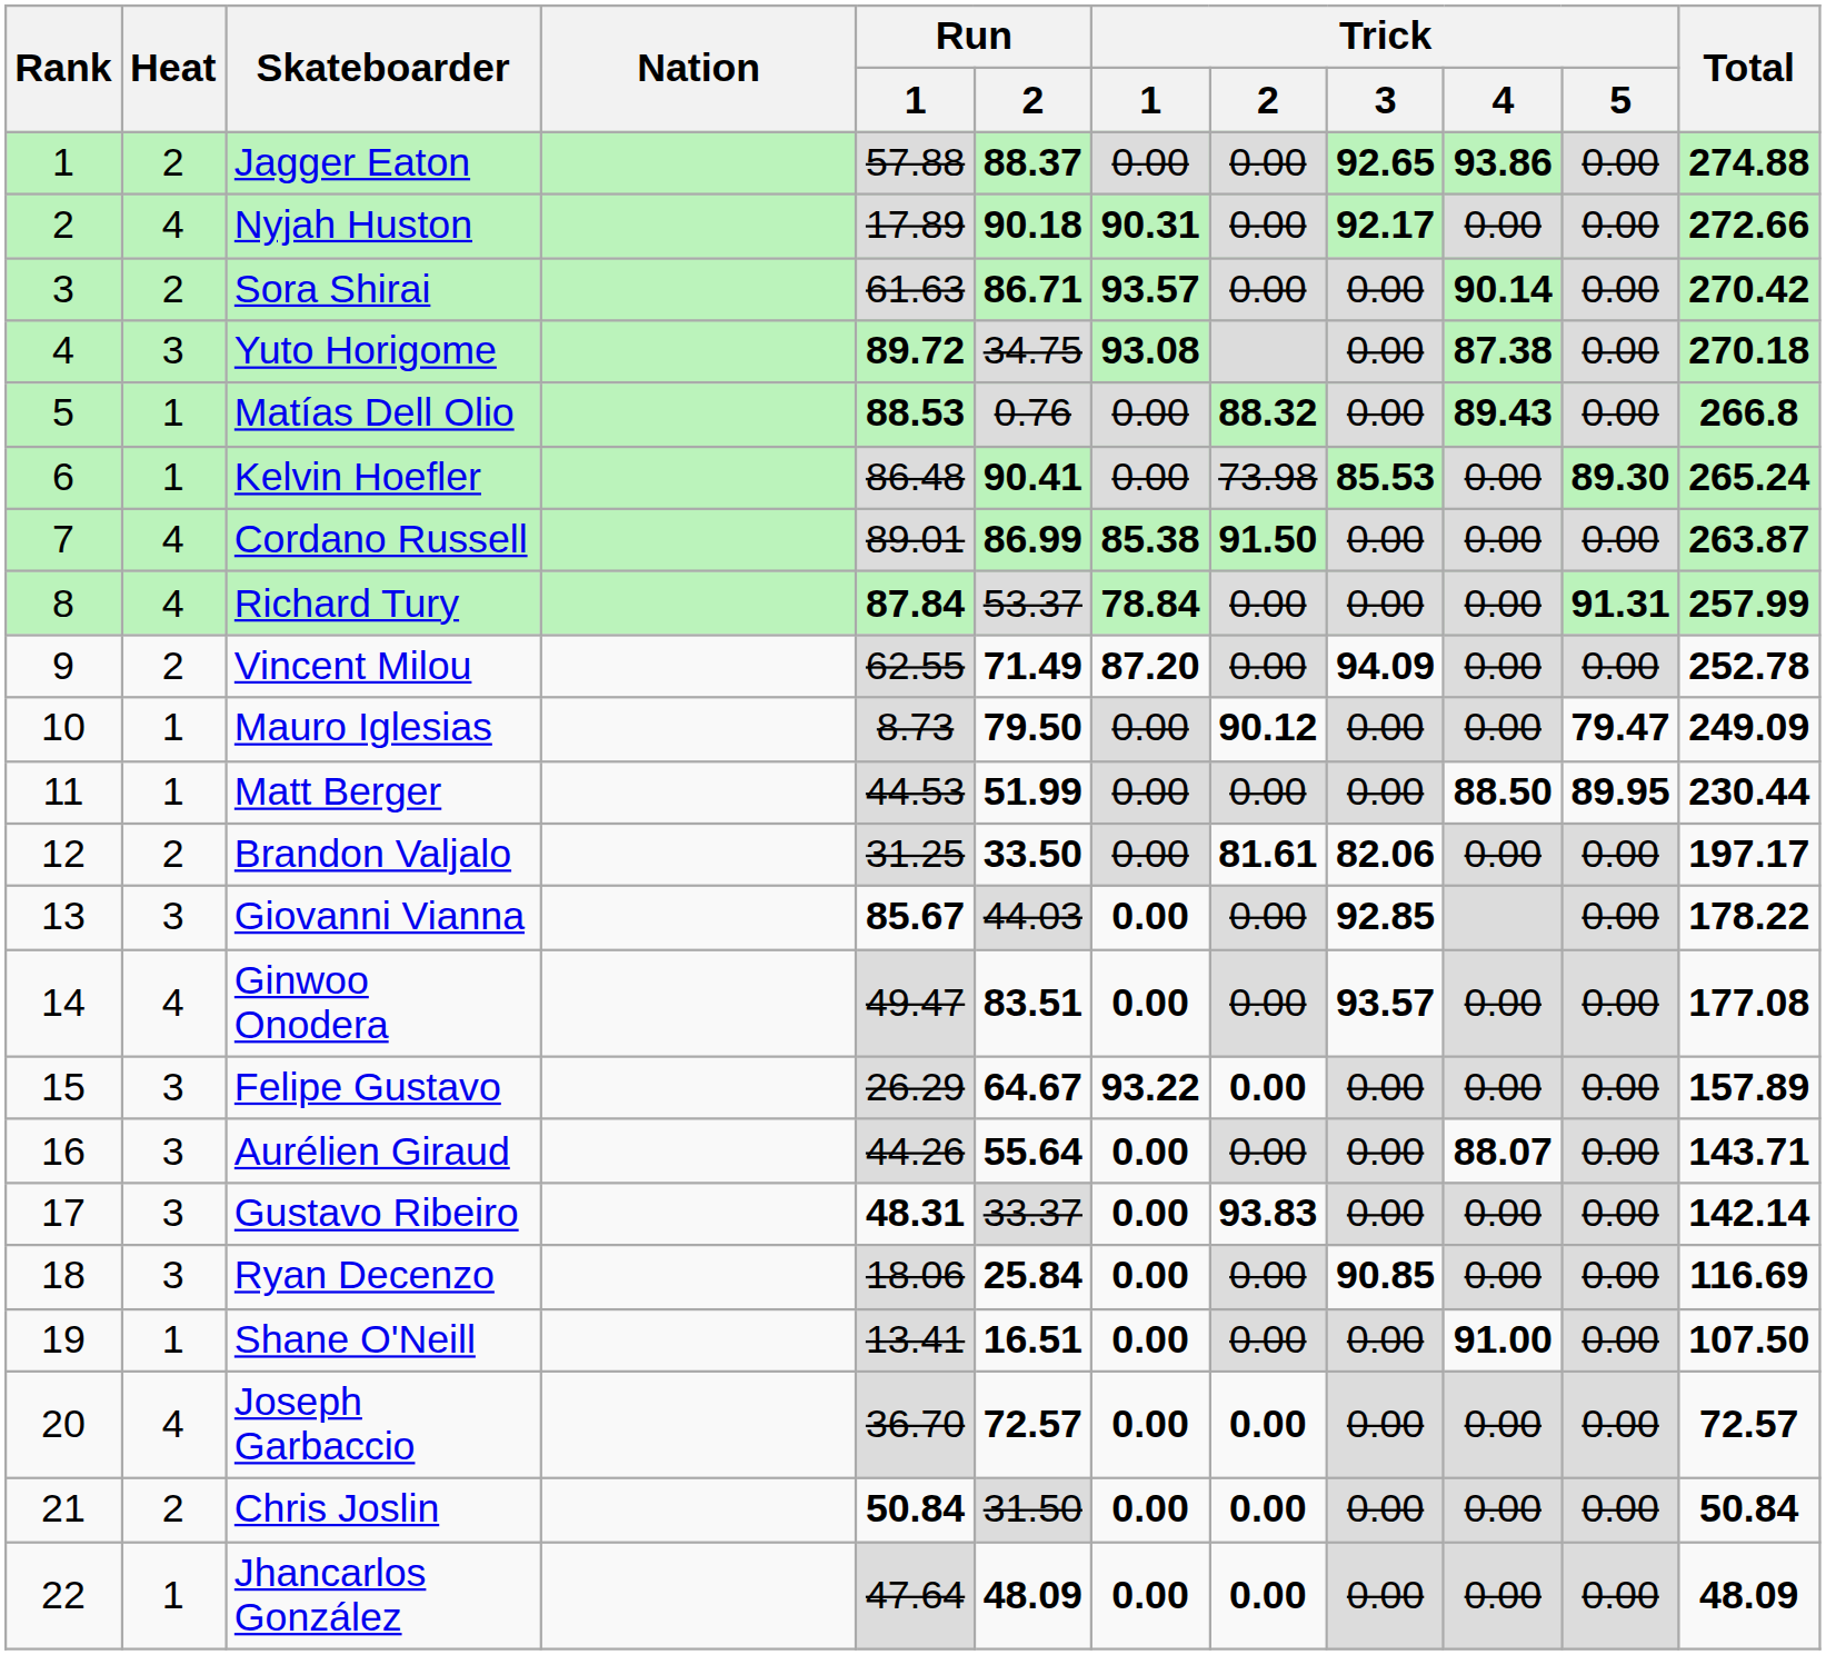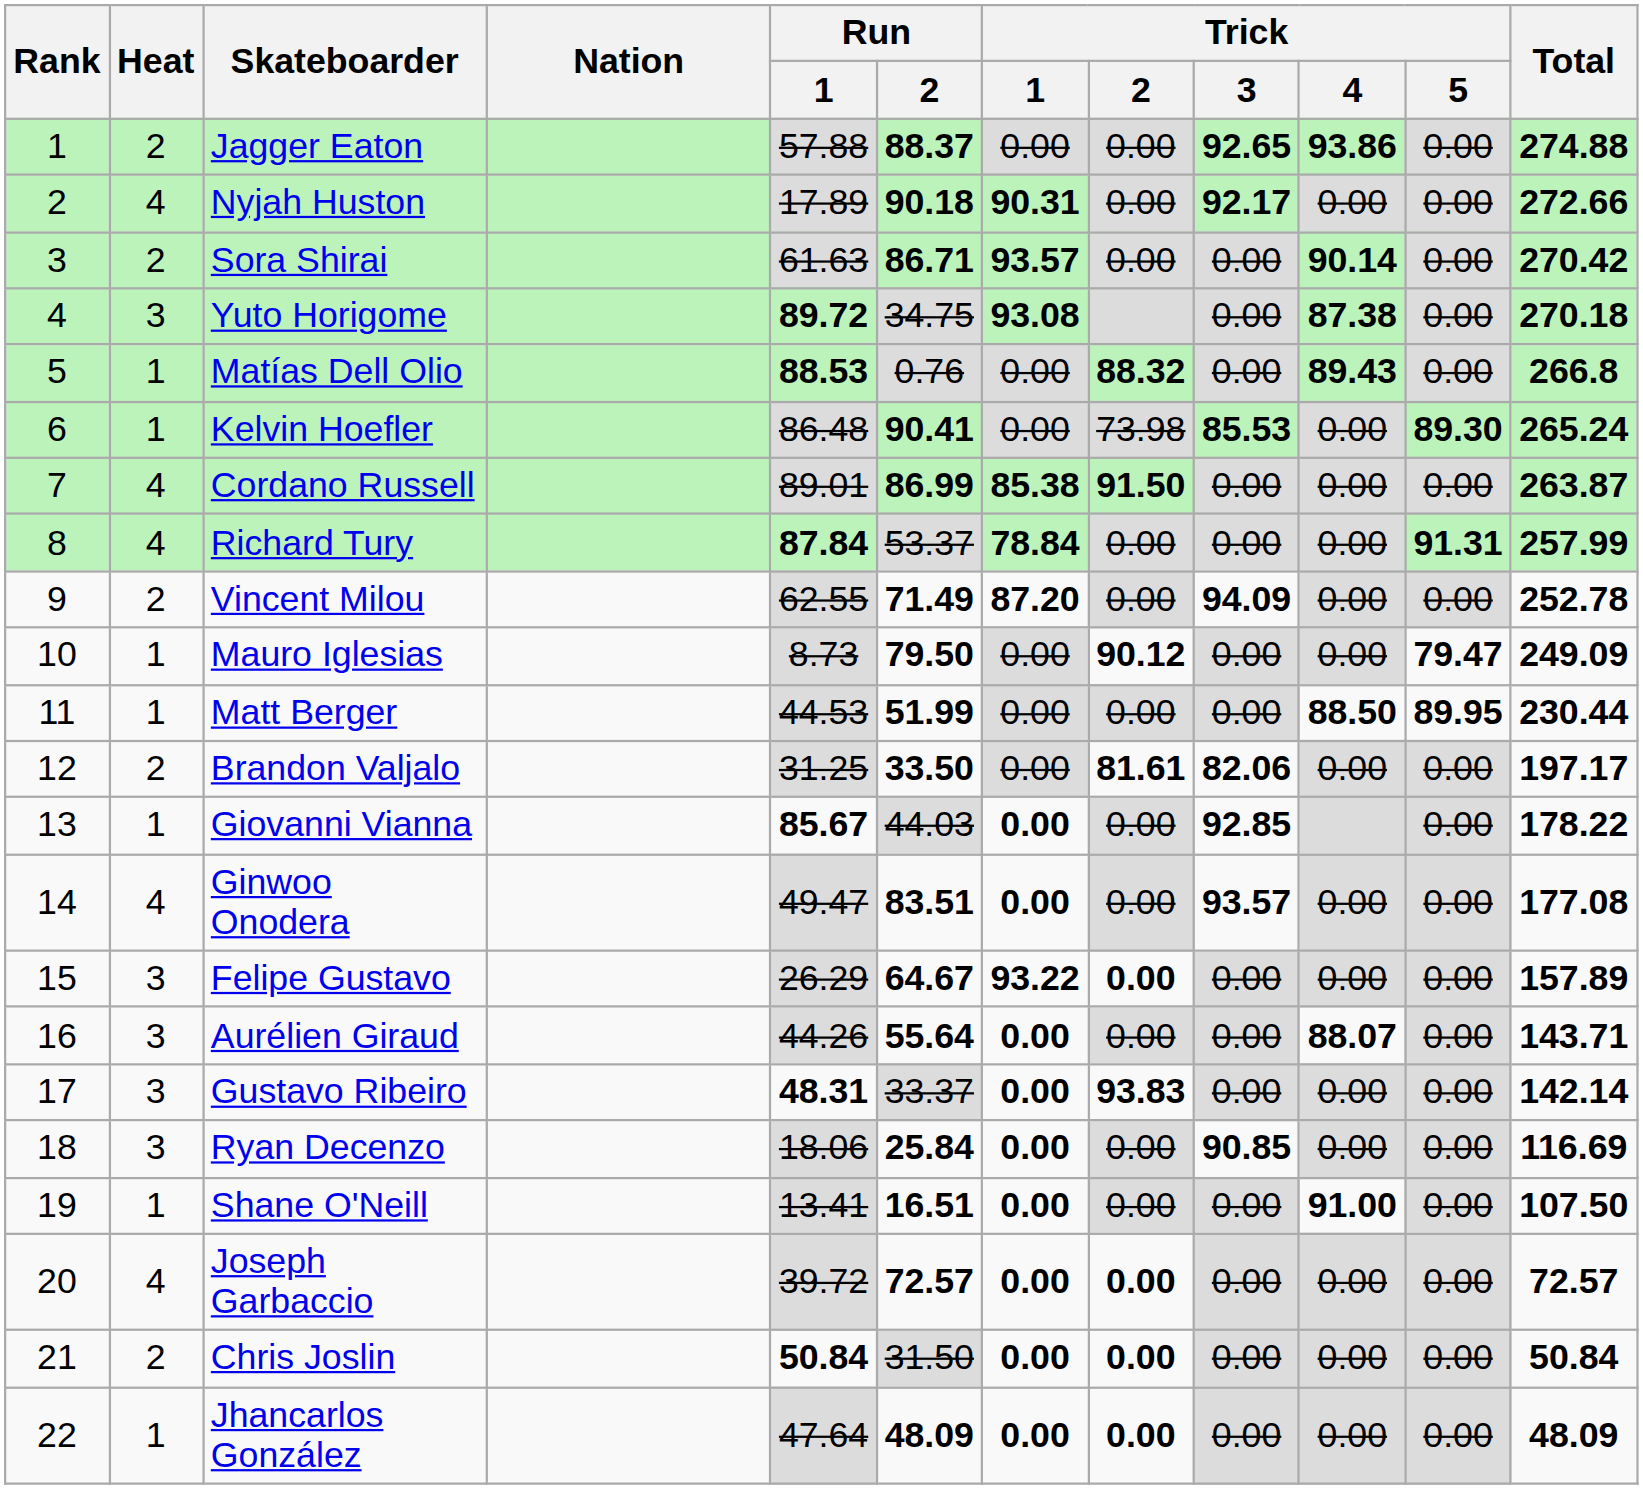 <table class="wikitable sortable" style="text-align:center">
 <tr>
 <th rowspan="2" width="30">Rank</th>
 <th rowspan="2" width="30">Heat</th>
 <th rowspan="2" width="120">Skateboarder</th>
 <th rowspan="2" width="120">Nation</th>
 <th colspan="2">Run</th>
 <th colspan="5">Trick</th>
 <th rowspan="2" width="30">Total</th>
 </tr>
 <tr>
 <th width="20">1</th>
 <th width="20">2</th>
 <th width="20">1</th>
 <th width="20">2</th>
 <th width="20">3</th>
 <th width="20">4</th>
 <th width="20">5</th>
 </tr>
 <tr bgcolor="bbf3bb">
 <td>1</td>
 <td>2</td>
 <td align="left"><a href='#'>Jagger Eaton</a></td>
 <td align="left"></td>
 <td bgcolor="gainsboro"><s>57.88</s></td>
 <td><strong>88.37</strong></td>
 <td bgcolor="gainsboro"><s>0.00</s></td>
 <td bgcolor="gainsboro"><s>0.00</s></td>
 <td><strong>92.65</strong></td>
 <td><strong>93.86</strong></td>
 <td bgcolor="gainsboro"><s>0.00</s></td>
 <td><strong>274.88</strong></td>
 </tr>
 <tr bgcolor="bbf3bb">
 <td>2</td>
 <td>4</td>
 <td align="left"><a href='#'>Nyjah Huston</a></td>
 <td align="left"></td>
 <td bgcolor="gainsboro"><s>17.89</s></td>
 <td><strong>90.18</strong></td>
 <td><strong>90.31</strong></td>
 <td bgcolor="gainsboro"><s>0.00</s></td>
 <td><strong>92.17</strong></td>
 <td bgcolor="gainsboro"><s>0.00</s></td>
 <td bgcolor="gainsboro"><s>0.00</s></td>
 <td><strong>272.66</strong></td>
 </tr>
 <tr bgcolor="bbf3bb">
 <td>3</td>
 <td>2</td>
 <td align="left"><a href='#'>Sora Shirai</a></td>
 <td align="left"></td>
 <td bgcolor="gainsboro"><s>61.63</s></td>
 <td><strong>86.71</strong></td>
 <td><strong>93.57</strong></td>
 <td bgcolor="gainsboro"><s>0.00</s></td>
 <td bgcolor="gainsboro"><s>0.00</s></td>
 <td><strong>90.14</strong></td>
 <td bgcolor="gainsboro"><s>0.00</s></td>
 <td><strong>270.42</strong></td>
 </tr>
 <tr bgcolor="bbf3bb">
 <td>4</td>
 <td>3</td>
 <td align="left"><a href='#'>Yuto Horigome</a></td>
 <td align="left"></td>
 <td><strong>89.72</strong></td>
 <td bgcolor="gainsboro"><s>34.75</s></td>
 <td><strong>93.08</strong></td>
 <td bgcolor="gainsboro"><s></s></td>
 <td bgcolor="gainsboro"><s>0.00</s></td>
 <td><strong>87.38</strong></td>
 <td bgcolor="gainsboro"><s>0.00</s></td>
 <td><strong>270.18</strong></td>
 </tr>
 <tr bgcolor="bbf3bb">
 <td>5</td>
 <td>1</td>
 <td align="left"><a href='#'>Matías Dell Olio</a></td>
 <td align="left"></td>
 <td><strong>88.53</strong></td>
 <td bgcolor="gainsboro"><s>0.76</s></td>
 <td bgcolor="gainsboro"><s>0.00</s></td>
 <td><strong>88.32</strong></td>
 <td bgcolor="gainsboro"><s>0.00</s></td>
 <td><strong>89.43</strong></td>
 <td bgcolor="gainsboro"><s>0.00</s></td>
 <td><strong>266.8</strong></td>
 </tr>
 <tr bgcolor="bbf3bb">
 <td>6</td>
 <td>1</td>
 <td align="left"><a href='#'>Kelvin Hoefler</a></td>
 <td align="left"></td>
 <td bgcolor="gainsboro"><s>86.48</s></td>
 <td><strong>90.41</strong></td>
 <td bgcolor="gainsboro"><s>0.00</s></td>
 <td bgcolor="gainsboro"><s>73.98</s></td>
 <td><strong>85.53</strong></td>
 <td bgcolor="gainsboro"><s>0.00</s></td>
 <td><strong>89.30</strong></td>
 <td><strong>265.24</strong></td>
 </tr>
 <tr bgcolor="bbf3bb">
 <td>7</td>
 <td>4</td>
 <td align="left"><a href='#'>Cordano Russell</a></td>
 <td align="left"></td>
 <td bgcolor="gainsboro"><s>89.01</s></td>
 <td><strong>86.99</strong></td>
 <td><strong>85.38</strong></td>
 <td><strong>91.50</strong></td>
 <td bgcolor="gainsboro"><s>0.00</s></td>
 <td bgcolor="gainsboro"><s>0.00</s></td>
 <td bgcolor="gainsboro"><s>0.00</s></td>
 <td><strong>263.87</strong></td>
 </tr>
 <tr bgcolor="bbf3bb">
 <td>8</td>
 <td>4</td>
 <td align="left"><a href='#'>Richard Tury</a></td>
 <td align="left"></td>
 <td><strong>87.84</strong></td>
 <td bgcolor="gainsboro"><s>53.37</s></td>
 <td><strong>78.84</strong></td>
 <td bgcolor="gainsboro"><s>0.00</s></td>
 <td bgcolor="gainsboro"><s>0.00</s></td>
 <td bgcolor="gainsboro"><s>0.00</s></td>
 <td><strong>91.31</strong></td>
 <td><strong>257.99</strong></td>
 </tr>
 <tr>
 <td>9</td>
 <td>2</td>
 <td align="left"><a href='#'>Vincent Milou</a></td>
 <td align="left"></td>
 <td bgcolor="gainsboro"><s>62.55</s></td>
 <td><strong>71.49</strong></td>
 <td><strong>87.20</strong></td>
 <td bgcolor="gainsboro"><s>0.00</s></td>
 <td><strong>94.09</strong></td>
 <td bgcolor="gainsboro"><s>0.00</s></td>
 <td bgcolor="gainsboro"><s>0.00</s></td>
 <td><strong>252.78</strong></td>
 </tr>
 <tr>
 <td>10</td>
 <td>1</td>
 <td align="left"><a href='#'>Mauro Iglesias</a></td>
 <td align="left"></td>
 <td bgcolor="gainsboro"><s>8.73</s></td>
 <td><strong>79.50</strong></td>
 <td bgcolor="gainsboro"><s>0.00</s></td>
 <td><strong>90.12</strong></td>
 <td bgcolor="gainsboro"><s>0.00</s></td>
 <td bgcolor="gainsboro"><s>0.00</s></td>
 <td><strong>79.47</strong></td>
 <td><strong>249.09</strong></td>
 </tr>
 <tr>
 <td>11</td>
 <td>1</td>
 <td align="left"><a href='#'>Matt Berger</a></td>
 <td align="left"></td>
 <td bgcolor="gainsboro"><s>44.53</s></td>
 <td><strong>51.99</strong></td>
 <td bgcolor="gainsboro"><s>0.00</s></td>
 <td bgcolor="gainsboro"><s>0.00</s></td>
 <td bgcolor="gainsboro"><s>0.00</s></td>
 <td><strong>88.50</strong></td>
 <td><strong>89.95</strong></td>
 <td><strong>230.44</strong></td>
 </tr>
 <tr>
 <td>12</td>
 <td>2</td>
 <td align="left"><a href='#'>Brandon Valjalo</a></td>
 <td align="left"></td>
 <td bgcolor="gainsboro"><s>31.25</s></td>
 <td><strong>33.50</strong></td>
 <td bgcolor="gainsboro"><s>0.00</s></td>
 <td><strong>81.61</strong></td>
 <td><strong>82.06</strong></td>
 <td bgcolor="gainsboro"><s>0.00</s></td>
 <td bgcolor="gainsboro"><s>0.00</s></td>
 <td><strong>197.17</strong></td>
 </tr>
 <tr>
 <td>13</td>
-<td>3</td>
+<td>1</td>
 <td align="left"><a href='#'>Giovanni Vianna</a></td>
 <td align="left"></td>
 <td><strong>85.67</strong></td>
 <td bgcolor="gainsboro"><s>44.03</s></td>
 <td><strong>0.00</strong></td>
 <td bgcolor="gainsboro"><s>0.00</s></td>
 <td><strong>92.85</strong></td>
 <td bgcolor="gainsboro"><s></s></td>
 <td bgcolor="gainsboro"><s>0.00</s></td>
 <td><strong>178.22</strong></td>
 </tr>
 <tr>
 <td>14</td>
 <td>4</td>
 <td align="left"><a href='#'>Ginwoo Onodera</a></td>
 <td align="left"></td>
 <td bgcolor="gainsboro"><s>49.47</s></td>
 <td><strong>83.51</strong></td>
 <td><strong>0.00</strong></td>
 <td bgcolor="gainsboro"><s>0.00</s></td>
 <td><strong>93.57</strong></td>
 <td bgcolor="gainsboro"><s>0.00</s></td>
 <td bgcolor="gainsboro"><s>0.00</s></td>
 <td><strong>177.08</strong></td>
 </tr>
 <tr>
 <td>15</td>
 <td>3</td>
 <td align="left"><a href='#'>Felipe Gustavo</a></td>
 <td align="left"></td>
 <td bgcolor="gainsboro"><s>26.29</s></td>
 <td><strong>64.67</strong></td>
 <td><strong>93.22</strong></td>
 <td><strong>0.00</strong></td>
 <td bgcolor="gainsboro"><s>0.00</s></td>
 <td bgcolor="gainsboro"><s>0.00</s></td>
 <td bgcolor="gainsboro"><s>0.00</s></td>
 <td><strong>157.89</strong></td>
 </tr>
 <tr>
 <td>16</td>
 <td>3</td>
 <td align="left"><a href='#'>Aurélien Giraud</a></td>
 <td align="left"></td>
 <td bgcolor="gainsboro"><s>44.26</s></td>
 <td><strong>55.64</strong></td>
 <td><strong>0.00</strong></td>
 <td bgcolor="gainsboro"><s>0.00</s></td>
 <td bgcolor="gainsboro"><s>0.00</s></td>
 <td><strong>88.07</strong></td>
 <td bgcolor="gainsboro"><s>0.00</s></td>
 <td><strong>143.71</strong></td>
 </tr>
 <tr>
 <td>17</td>
 <td>3</td>
 <td align="left"><a href='#'>Gustavo Ribeiro</a></td>
 <td align="left"></td>
 <td><strong>48.31</strong></td>
 <td bgcolor="gainsboro"><s>33.37</s></td>
 <td><strong>0.00</strong></td>
 <td><strong>93.83</strong></td>
 <td bgcolor="gainsboro"><s>0.00</s></td>
 <td bgcolor="gainsboro"><s>0.00</s></td>
 <td bgcolor="gainsboro"><s>0.00</s></td>
 <td><strong>142.14</strong></td>
 </tr>
 <tr>
 <td>18</td>
 <td>3</td>
 <td align="left"><a href='#'>Ryan Decenzo</a></td>
 <td align="left"></td>
 <td bgcolor="gainsboro"><s>18.06</s></td>
 <td><strong>25.84</strong></td>
 <td><strong>0.00</strong></td>
 <td bgcolor="gainsboro"><s>0.00</s></td>
 <td><strong>90.85</strong></td>
 <td bgcolor="gainsboro"><s>0.00</s></td>
 <td bgcolor="gainsboro"><s>0.00</s></td>
 <td><strong>116.69</strong></td>
 </tr>
 <tr>
 <td>19</td>
 <td>1</td>
 <td align="left"><a href='#'>Shane O'Neill</a></td>
 <td align="left"></td>
 <td bgcolor="gainsboro"><s>13.41</s></td>
 <td><strong>16.51</strong></td>
 <td><strong>0.00</strong></td>
 <td bgcolor="gainsboro"><s>0.00</s></td>
 <td bgcolor="gainsboro"><s>0.00</s></td>
 <td><strong>91.00</strong></td>
 <td bgcolor="gainsboro"><s>0.00</s></td>
 <td><strong>107.50</strong></td>
 </tr>
 <tr>
 <td>20</td>
 <td>4</td>
 <td align="left"><a href='#'>Joseph Garbaccio</a></td>
 <td align="left"></td>
-<td bgcolor="gainsboro"><s>36.70</s></td>
+<td bgcolor="gainsboro"><s>39.72</s></td>
 <td><strong>72.57</strong></td>
 <td><strong>0.00</strong></td>
 <td><strong>0.00</strong></td>
 <td bgcolor="gainsboro"><s>0.00</s></td>
 <td bgcolor="gainsboro"><s>0.00</s></td>
 <td bgcolor="gainsboro"><s>0.00</s></td>
 <td><strong>72.57</strong></td>
 </tr>
 <tr>
 <td>21</td>
 <td>2</td>
 <td align="left"><a href='#'>Chris Joslin</a></td>
 <td align="left"></td>
 <td><strong>50.84</strong></td>
 <td bgcolor="gainsboro"><s>31.50</s></td>
 <td><strong>0.00</strong></td>
 <td><strong>0.00</strong></td>
 <td bgcolor="gainsboro"><s>0.00</s></td>
 <td bgcolor="gainsboro"><s>0.00</s></td>
 <td bgcolor="gainsboro"><s>0.00</s></td>
 <td><strong>50.84</strong></td>
 </tr>
 <tr>
 <td>22</td>
 <td>1</td>
 <td align="left"><a href='#'>Jhancarlos González</a></td>
 <td align="left"></td>
 <td bgcolor="gainsboro"><s>47.64</s></td>
 <td><strong>48.09</strong></td>
 <td><strong>0.00</strong></td>
 <td><strong>0.00</strong></td>
 <td bgcolor="gainsboro"><s>0.00</s></td>
 <td bgcolor="gainsboro"><s>0.00</s></td>
 <td bgcolor="gainsboro"><s>0.00</s></td>
 <td><strong>48.09</strong></td>
 </tr>
 </table>
